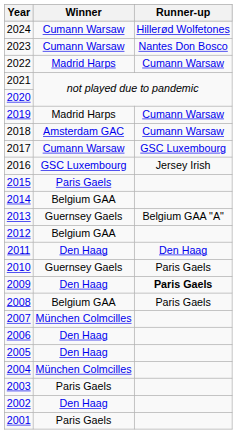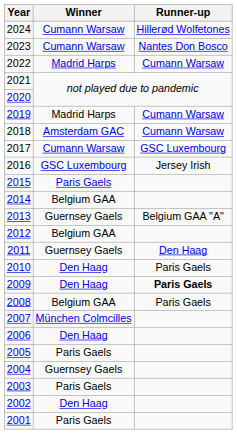 <table class="wikitable">
 <tr style="background:silver"!>
 <th>Year</th>
 <th>Winner</th>
 <th>Runner-up</th>
 </tr>
 <tr align="center">
 <td>2024</td>
 <td><a href='#'>Cumann Warsaw</a></td>
 <td><a href='#'>Hillerød Wolfetones</a></td>
 </tr>
 <tr align="center">
 <td>2023</td>
 <td><a href='#'>Cumann Warsaw</a></td>
 <td><a href='#'>Nantes Don Bosco</a></td>
 </tr>
 <tr align="center">
 <td>2022</td>
 <td><a href='#'>Madrid Harps</a></td>
 <td><a href='#'>Cumann Warsaw</a></td>
 </tr>
 <tr align="center">
 <td>2021</td>
 <td colspan="2" rowspan="2"><em>not played due to pandemic</em></td>
 </tr>
 <tr align="center">
 <td><a href='#'>2020</a></td>
 </tr>
 <tr align="center">
 <td><a href='#'>2019</a></td>
 <td>Madrid Harps</td>
 <td><a href='#'>Cumann Warsaw</a></td>
 </tr>
 <tr align="center">
 <td>2018</td>
 <td><a href='#'>Amsterdam GAC</a></td>
 <td><a href='#'>Cumann Warsaw</a></td>
 </tr>
 <tr align="center">
 <td>2017</td>
 <td><a href='#'>Cumann Warsaw</a></td>
 <td><a href='#'>GSC Luxembourg</a></td>
 </tr>
 <tr align="center">
 <td>2016</td>
 <td><a href='#'>GSC Luxembourg</a></td>
 <td>Jersey Irish</td>
 </tr>
 <tr align="center">
 <td><a href='#'>2015</a></td>
 <td><a href='#'>Paris Gaels</a></td>
 <td></td>
 </tr>
 <tr align="center">
 <td><a href='#'>2014</a></td>
 <td>Belgium GAA</td>
 <td></td>
 </tr>
 <tr align="center">
 <td><a href='#'>2013</a></td>
 <td>Guernsey Gaels</td>
 <td>Belgium GAA "A"</td>
 </tr>
 <tr align="center">
 <td><a href='#'>2012</a></td>
 <td>Belgium GAA</td>
 <td></td>
 </tr>
 <tr align="center">
 <td><a href='#'>2011</a></td>
-<td><a href='#'>Den Haag</a></td>
+<td>Guernsey Gaels</td>
 <td><a href='#'>Den Haag</a></td>
 </tr>
 <tr align="center">
 <td><a href='#'>2010</a></td>
-<td>Guernsey Gaels</td>
+<td><a href='#'>Den Haag</a></td>
 <td>Paris Gaels</td>
 </tr>
 <tr align="center">
 <td><a href='#'>2009</a></td>
 <td><a href='#'>Den Haag</a></td>
 <td><strong>Paris Gaels</strong></td>
 </tr>
 <tr align="center">
 <td><a href='#'>2008</a></td>
 <td>Belgium GAA</td>
 <td>Paris Gaels</td>
 </tr>
 <tr align="center">
 <td><a href='#'>2007</a></td>
 <td><a href='#'>München Colmcilles</a></td>
 <td></td>
 </tr>
 <tr align="center">
 <td><a href='#'>2006</a></td>
 <td><a href='#'>Den Haag</a></td>
 <td></td>
 </tr>
 <tr align="center">
 <td><a href='#'>2005</a></td>
-<td><a href='#'>Den Haag</a></td>
+<td>Paris Gaels</td>
 <td></td>
 </tr>
 <tr align="center">
 <td><a href='#'>2004</a></td>
-<td><a href='#'>München Colmcilles</a></td>
+<td>Guernsey Gaels</td>
 <td></td>
 </tr>
 <tr align="center">
 <td><a href='#'>2003</a></td>
 <td>Paris Gaels</td>
 <td></td>
 </tr>
 <tr align="center">
 <td><a href='#'>2002</a></td>
 <td><a href='#'>Den Haag</a></td>
 <td></td>
 </tr>
 <tr align="center">
 <td><a href='#'>2001</a></td>
 <td>Paris Gaels</td>
 <td></td>
 </tr>
 </table>
